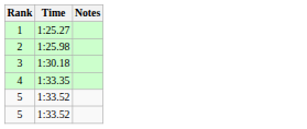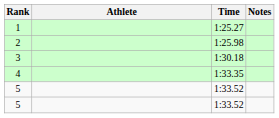 <table class="wikitable" style="text-align:center">
 <tr>
 <th>Rank</th>
+<th Style="width:18em">Athlete</th>
 <th>Time</th>
 <th>Notes</th>
 </tr>
 <tr style="background:#cfc">
 <td>1</td>
+<td style="text-align:left"></td>
 <td>1:25.27</td>
 <td></td>
 </tr>
 <tr style="background:#cfc">
 <td>2</td>
+<td style="text-align:left"></td>
 <td>1:25.98</td>
 <td></td>
 </tr>
 <tr style="background:#cfc">
 <td>3</td>
+<td style="text-align:left"></td>
 <td>1:30.18</td>
 <td></td>
 </tr>
 <tr style="background:#cfc">
 <td>4</td>
+<td style="text-align:left"></td>
 <td>1:33.35</td>
 <td></td>
 </tr>
 <tr>
 <td>5</td>
+<td style="text-align:left"></td>
 <td>1:33.52</td>
 <td></td>
 </tr>
 <tr>
 <td>5</td>
+<td style="text-align:left"></td>
 <td>1:33.52</td>
 <td></td>
 </tr>
 </table>
